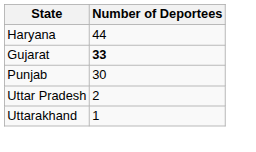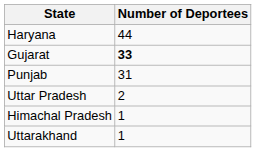 <table class="wikitable">
 <tr>
 <th>State</th>
 <th>Number of Deportees</th>
 </tr>
 <tr>
 <td>Haryana</td>
 <td>44</td>
 </tr>
 <tr>
 <td>Gujarat</td>
 <td><strong>33</strong></td>
 </tr>
 <tr>
 <td>Punjab</td>
-<td>30</td>
+<td>31</td>
 </tr>
 <tr>
 <td>Uttar Pradesh</td>
 <td>2</td>
 </tr>
 <tr>
+<td>Himachal Pradesh</td>
+<td>1</td>
+</tr>
+<tr>
 <td>Uttarakhand</td>
 <td>1</td>
 </tr>
 </table>
